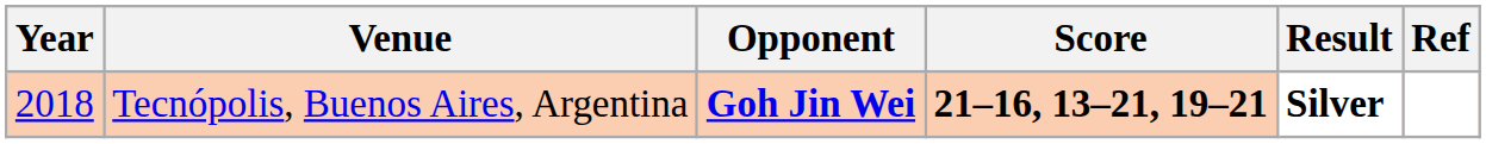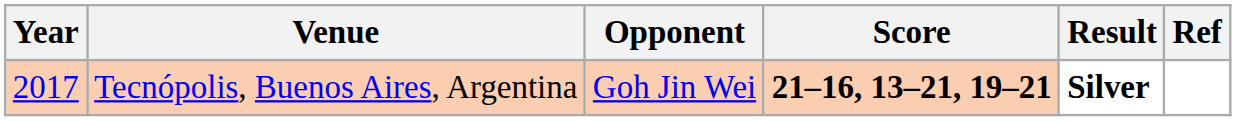 <table class="sortable wikitable" style="font-size: 90%;">
 <tr>
 <th>Year</th>
 <th>Venue</th>
 <th>Opponent</th>
 <th>Score</th>
 <th>Result</th>
 <th>Ref</th>
 </tr>
 <tr style="background:#FBCEB1">
-<td align="center"><a href='#'>2018</a></td>
+<td align="center"><a href='#'>2017</a></td>
 <td align="left"><a href='#'>Tecnópolis</a>, <a href='#'>Buenos Aires</a>, Argentina</td>
-<td align="left"><strong> <a href='#'>Goh Jin Wei</a></strong></td>
+<td align="left"> <a href='#'>Goh Jin Wei</a></td>
 <td align="left"><strong>21–16, 13–21, 19–21</strong></td>
 <td style="text-align:left; background:white"> <strong>Silver</strong></td>
 <td style="text-align:center; background:white"></td>
 </tr>
 </table>
